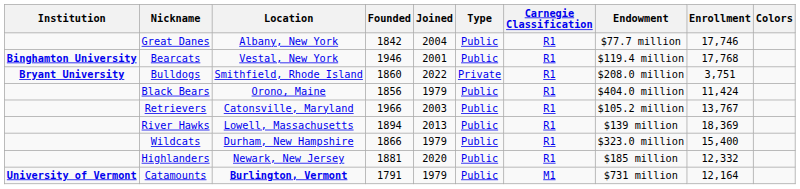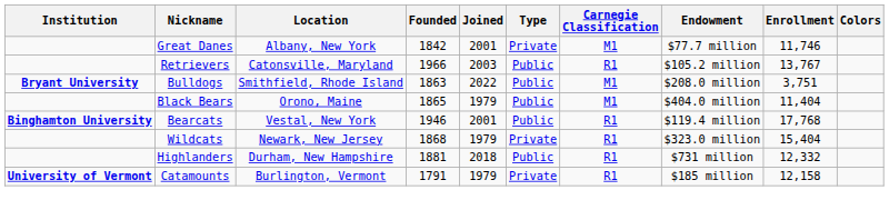 <table class="wikitable sortable" style="text-align:center">
 <tr>
 <th>Institution</th>
 <th>Nickname</th>
 <th>Location</th>
 <th>Founded</th>
 <th>Joined</th>
 <th>Type</th>
 <th><a href='#'>Carnegie<br>Classification</a></th>
 <th>Endowment</th>
 <th>Enrollment</th>
 <th class="unsortable">Colors</th>
 </tr>
 <tr>
 <td></td>
 <td><a href='#'>Great Danes</a></td>
 <td><a href='#'>Albany, New York</a></td>
 <td>1842</td>
-<td>2004</td>
+<td>2001</td>
+<td><a href='#'>Private</a></td>
+<td><a href='#'>M1</a></td>
+<td>$77.7 million</td>
+<td>11,746</td>
+<td></td>
+</tr>
+<tr>
+<td></td>
+<td><a href='#'>Retrievers</a></td>
+<td><a href='#'>Catonsville, Maryland</a></td>
+<td>1966</td>
+<td>2003</td>
 <td><a href='#'>Public</a></td>
 <td><a href='#'>R1</a></td>
-<td>$77.7 million</td>
-<td>17,746</td>
+<td>$105.2 million</td>
+<td>13,767</td>
+<td></td>
+</tr>
+<tr>
+<td><strong><a href='#'>Bryant University</a></strong></td>
+<td><a href='#'>Bulldogs</a></td>
+<td><a href='#'>Smithfield, Rhode Island</a></td>
+<td>1863</td>
+<td>2022</td>
+<td><a href='#'>Public</a></td>
+<td><a href='#'>M1</a></td>
+<td>$208.0 million</td>
+<td>3,751</td>
+<td></td>
+</tr>
+<tr>
+<td></td>
+<td><a href='#'>Black Bears</a></td>
+<td><a href='#'>Orono, Maine</a></td>
+<td>1865</td>
+<td>1979</td>
+<td><a href='#'>Public</a></td>
+<td><a href='#'>M1</a></td>
+<td>$404.0 million</td>
+<td>11,404</td>
 <td></td>
 </tr>
 <tr>
 <td><strong><a href='#'>Binghamton University</a></strong></td>
 <td><a href='#'>Bearcats</a></td>
 <td><a href='#'>Vestal, New York</a></td>
 <td>1946</td>
 <td>2001</td>
 <td><a href='#'>Public</a></td>
 <td><a href='#'>R1</a></td>
 <td>$119.4 million</td>
 <td>17,768</td>
 <td></td>
 </tr>
 <tr>
-<td><strong><a href='#'>Bryant University</a></strong></td>
-<td><a href='#'>Bulldogs</a></td>
-<td><a href='#'>Smithfield, Rhode Island</a></td>
-<td>1860</td>
-<td>2022</td>
+<td></td>
+<td><a href='#'>Wildcats</a></td>
+<td><a href='#'>Newark, New Jersey</a></td>
+<td>1868</td>
+<td>1979</td>
 <td><a href='#'>Private</a></td>
 <td><a href='#'>R1</a></td>
-<td>$208.0 million</td>
-<td>3,751</td>
-<td></td>
-</tr>
-<tr>
-<td></td>
-<td><a href='#'>Black Bears</a></td>
-<td><a href='#'>Orono, Maine</a></td>
-<td>1856</td>
-<td>1979</td>
-<td><a href='#'>Public</a></td>
-<td><a href='#'>R1</a></td>
-<td>$404.0 million</td>
-<td>11,424</td>
-<td></td>
-</tr>
-<tr>
-<td></td>
-<td><a href='#'>Retrievers</a></td>
-<td><a href='#'>Catonsville, Maryland</a></td>
-<td>1966</td>
-<td>2003</td>
-<td><a href='#'>Public</a></td>
-<td><a href='#'>R1</a></td>
-<td>$105.2 million</td>
-<td>13,767</td>
-<td></td>
-</tr>
-<tr>
-<td></td>
-<td><a href='#'>River Hawks</a></td>
-<td><a href='#'>Lowell, Massachusetts</a></td>
-<td>1894</td>
-<td>2013</td>
-<td><a href='#'>Public</a></td>
-<td><a href='#'>R1</a></td>
-<td>$139 million</td>
-<td>18,369</td>
-<td></td>
-</tr>
-<tr>
-<td></td>
-<td><a href='#'>Wildcats</a></td>
-<td><a href='#'>Durham, New Hampshire</a></td>
-<td>1866</td>
-<td>1979</td>
-<td><a href='#'>Public</a></td>
-<td><a href='#'>R1</a></td>
 <td>$323.0 million</td>
-<td>15,400</td>
+<td>15,404</td>
 <td></td>
 </tr>
 <tr>
 <td></td>
 <td><a href='#'>Highlanders</a></td>
-<td><a href='#'>Newark, New Jersey</a></td>
+<td><a href='#'>Durham, New Hampshire</a></td>
 <td>1881</td>
-<td>2020</td>
+<td>2018</td>
 <td><a href='#'>Public</a></td>
 <td><a href='#'>R1</a></td>
-<td>$185 million</td>
+<td>$731 million</td>
 <td>12,332</td>
 <td></td>
 </tr>
 <tr>
 <td><strong><a href='#'>University of Vermont</a></strong></td>
 <td><a href='#'>Catamounts</a></td>
-<td><strong><a href='#'>Burlington, Vermont</a></strong></td>
+<td><a href='#'>Burlington, Vermont</a></td>
 <td>1791</td>
 <td>1979</td>
-<td><a href='#'>Public</a></td>
-<td><a href='#'>M1</a></td>
-<td>$731 million</td>
-<td>12,164</td>
+<td><a href='#'>Private</a></td>
+<td><a href='#'>R1</a></td>
+<td>$185 million</td>
+<td>12,158</td>
 <td></td>
 </tr>
 </table>
